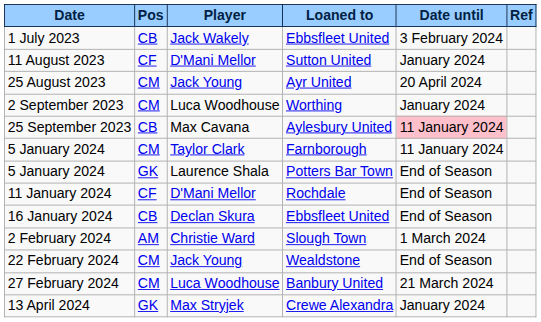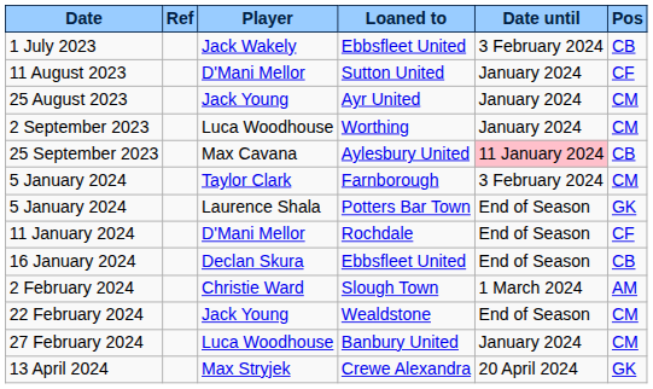 <table class="wikitable plainrowheaders sortable">
 <tr>
 <th style="background:#99ccff; color:#001f44; border:1px solid #001f44">Date</th>
-<th style="background:#99ccff; color:#001f44; border:1px solid #001f44">Pos</th>
+<th style="background:#99ccff; color:#001f44; border:1px solid #001f44">Ref</th>
 <th style="background:#99ccff; color:#001f44; border:1px solid #001f44">Player</th>
 <th style="background:#99ccff; color:#001f44; border:1px solid #001f44">Loaned to</th>
 <th style="background:#99ccff; color:#001f44; border:1px solid #001f44">Date until</th>
-<th style="background:#99ccff; color:#001f44; border:1px solid #001f44">Ref</th>
+<th style="background:#99ccff; color:#001f44; border:1px solid #001f44">Pos</th>
 </tr>
 <tr>
 <td>1 July 2023</td>
-<td><a href='#'>CB</a></td>
+<td></td>
 <td> <a href='#'>Jack Wakely</a></td>
 <td> <a href='#'>Ebbsfleet United</a></td>
 <td>3 February 2024</td>
-<td></td>
+<td><a href='#'>CB</a></td>
 </tr>
 <tr>
 <td>11 August 2023</td>
-<td><a href='#'>CF</a></td>
+<td></td>
 <td> <a href='#'>D'Mani Mellor</a></td>
 <td> <a href='#'>Sutton United</a></td>
 <td>January 2024</td>
-<td></td>
+<td><a href='#'>CF</a></td>
 </tr>
 <tr>
 <td>25 August 2023</td>
-<td><a href='#'>CM</a></td>
+<td></td>
 <td> <a href='#'>Jack Young</a></td>
 <td> <a href='#'>Ayr United</a></td>
-<td>20 April 2024</td>
-<td></td>
+<td>January 2024</td>
+<td><a href='#'>CM</a></td>
 </tr>
 <tr>
 <td>2 September 2023</td>
-<td><a href='#'>CM</a></td>
+<td></td>
 <td> Luca Woodhouse</td>
 <td> <a href='#'>Worthing</a></td>
 <td>January 2024</td>
-<td></td>
+<td><a href='#'>CM</a></td>
 </tr>
 <tr>
 <td>25 September 2023</td>
-<td><a href='#'>CB</a></td>
+<td></td>
 <td> Max Cavana</td>
 <td> <a href='#'>Aylesbury United</a></td>
 <td style="background: pink;">11 January 2024</td>
-<td></td>
+<td><a href='#'>CB</a></td>
 </tr>
 <tr>
 <td>5 January 2024</td>
-<td><a href='#'>CM</a></td>
+<td></td>
 <td> <a href='#'>Taylor Clark</a></td>
 <td> <a href='#'>Farnborough</a></td>
-<td>11 January 2024</td>
-<td></td>
+<td>3 February 2024</td>
+<td><a href='#'>CM</a></td>
 </tr>
 <tr>
 <td>5 January 2024</td>
-<td><a href='#'>GK</a></td>
+<td></td>
 <td> Laurence Shala</td>
 <td> <a href='#'>Potters Bar Town</a></td>
 <td>End of Season</td>
-<td></td>
+<td><a href='#'>GK</a></td>
 </tr>
 <tr>
 <td>11 January 2024</td>
-<td><a href='#'>CF</a></td>
+<td></td>
 <td> <a href='#'>D'Mani Mellor</a></td>
 <td> <a href='#'>Rochdale</a></td>
 <td>End of Season</td>
-<td></td>
+<td><a href='#'>CF</a></td>
 </tr>
 <tr>
 <td>16 January 2024</td>
-<td><a href='#'>CB</a></td>
+<td></td>
 <td> <a href='#'>Declan Skura</a></td>
 <td> <a href='#'>Ebbsfleet United</a></td>
 <td>End of Season</td>
-<td></td>
+<td><a href='#'>CB</a></td>
 </tr>
 <tr>
 <td>2 February 2024</td>
-<td><a href='#'>AM</a></td>
+<td></td>
 <td> <a href='#'>Christie Ward</a></td>
 <td> <a href='#'>Slough Town</a></td>
 <td>1 March 2024</td>
-<td></td>
+<td><a href='#'>AM</a></td>
 </tr>
 <tr>
 <td>22 February 2024</td>
-<td><a href='#'>CM</a></td>
+<td></td>
 <td> <a href='#'>Jack Young</a></td>
 <td> <a href='#'>Wealdstone</a></td>
 <td>End of Season</td>
-<td></td>
+<td><a href='#'>CM</a></td>
 </tr>
 <tr>
 <td>27 February 2024</td>
-<td><a href='#'>CM</a></td>
+<td></td>
 <td> <a href='#'>Luca Woodhouse</a></td>
 <td> <a href='#'>Banbury United</a></td>
-<td>21 March 2024</td>
-<td></td>
+<td>January 2024</td>
+<td><a href='#'>CM</a></td>
 </tr>
 <tr>
 <td>13 April 2024</td>
-<td><a href='#'>GK</a></td>
+<td></td>
 <td> <a href='#'>Max Stryjek</a></td>
 <td> <a href='#'>Crewe Alexandra</a></td>
-<td>January 2024</td>
-<td></td>
+<td>20 April 2024</td>
+<td><a href='#'>GK</a></td>
 </tr>
 </table>
